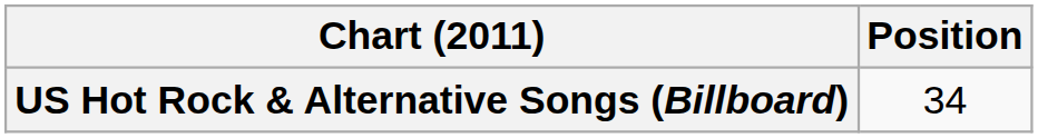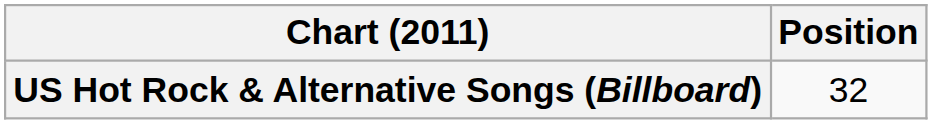 <table class="wikitable plainrowheaders">
 <tr>
 <th scope="col">Chart (2011)</th>
 <th scope="col">Position</th>
 </tr>
 <tr>
 <th scope="row">US Hot Rock & Alternative Songs (<em>Billboard</em>)</th>
-<td style="text-align:center;">34</td>
+<td style="text-align:center;">32</td>
 </tr>
 </table>
